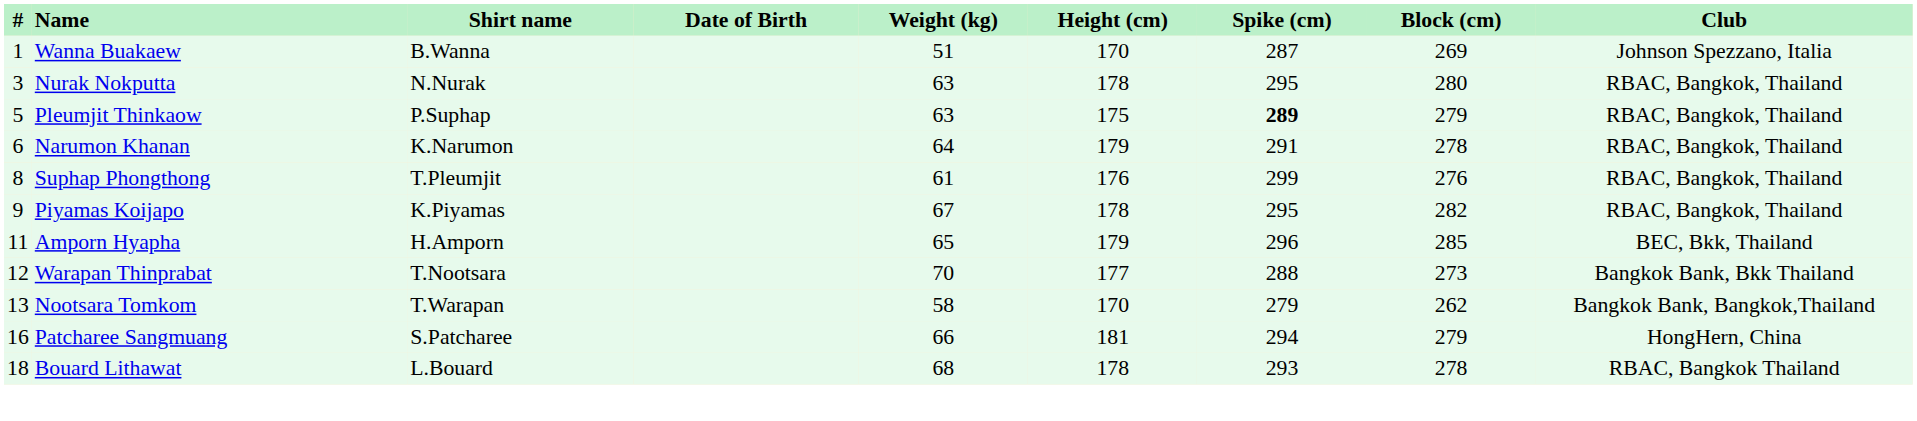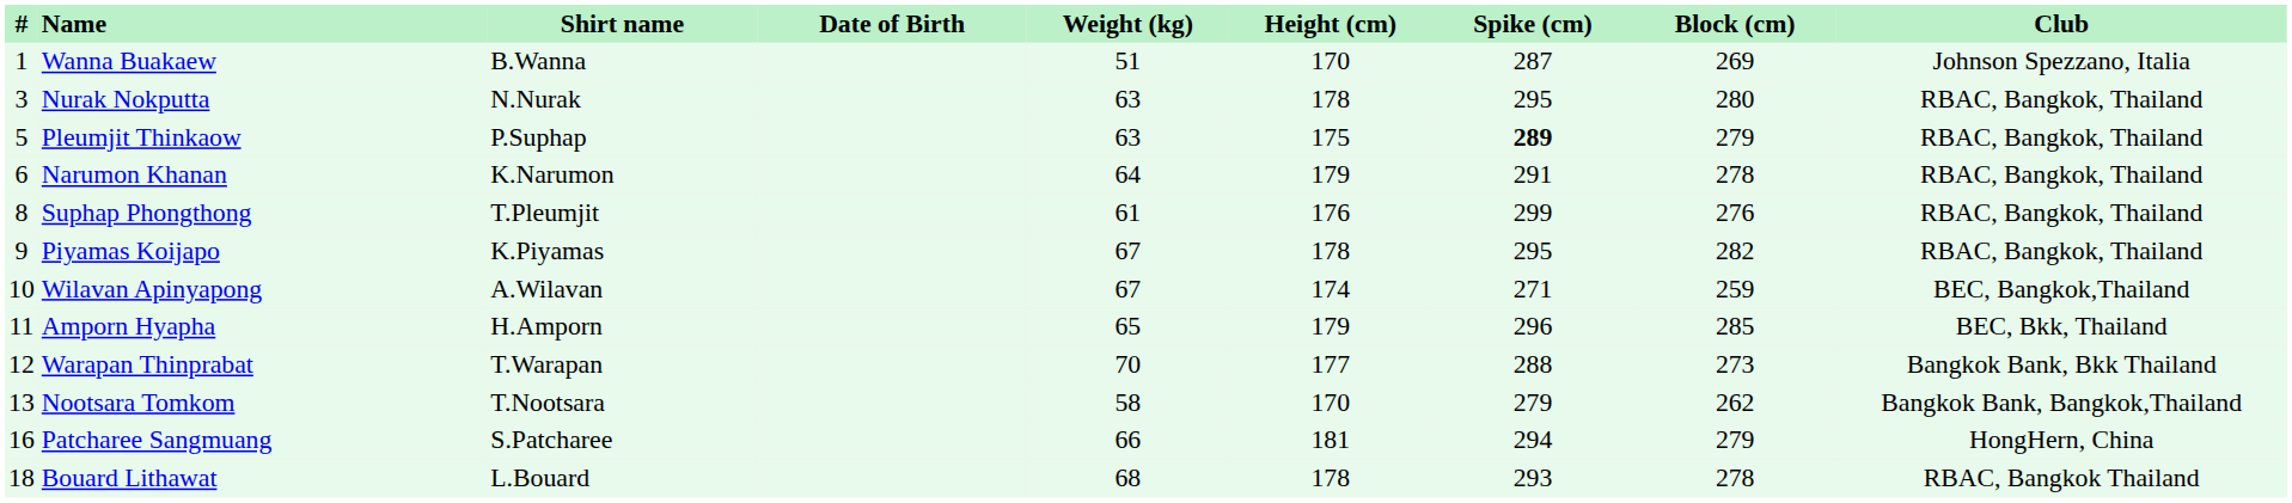 <table border=0 cellpadding=2 cellspacing=0  |- bgcolor=#FFECCE style="text-align:center; font-size:90%; width:100%">
 <tr bgcolor=#BBF0C9>
 <th>#</th>
 <th align=left width=20%>Name</th>
 <th width=12%>Shirt name</th>
 <th width=12%>Date of Birth</th>
 <th width=9%>Weight (kg)</th>
 <th width=9%>Height (cm)</th>
 <th width=9%>Spike (cm)</th>
 <th width=9%>Block (cm)</th>
 <th width=20%>Club</th>
 </tr>
 <tr bgcolor=#E7FAEC>
 <td>1</td>
 <td align=left><a href='#'>Wanna Buakaew</a></td>
 <td align=left>B.Wanna</td>
 <td align=right></td>
 <td>51</td>
 <td>170</td>
 <td>287</td>
 <td>269</td>
 <td>Johnson Spezzano, Italia</td>
 </tr>
 <tr bgcolor=#E7FAEC>
 <td>3</td>
 <td align=left><a href='#'>Nurak Nokputta</a></td>
 <td align=left>N.Nurak</td>
 <td align=right></td>
 <td>63</td>
 <td>178</td>
 <td>295</td>
 <td>280</td>
 <td>RBAC, Bangkok, Thailand</td>
 </tr>
 <tr bgcolor=#E7FAEC>
 <td>5</td>
 <td align=left><a href='#'>Pleumjit Thinkaow</a></td>
 <td align=left>P.Suphap</td>
 <td align=right></td>
 <td>63</td>
 <td>175</td>
 <td><strong>289</strong></td>
 <td>279</td>
 <td>RBAC, Bangkok, Thailand</td>
 </tr>
 <tr bgcolor=#E7FAEC>
 <td>6</td>
 <td align=left><a href='#'>Narumon Khanan</a></td>
 <td align=left>K.Narumon</td>
 <td align=right></td>
 <td>64</td>
 <td>179</td>
 <td>291</td>
 <td>278</td>
 <td>RBAC, Bangkok, Thailand</td>
 </tr>
 <tr bgcolor=#E7FAEC>
 <td>8</td>
 <td align=left><a href='#'>Suphap Phongthong</a></td>
 <td align=left>T.Pleumjit</td>
 <td align=right></td>
 <td>61</td>
 <td>176</td>
 <td>299</td>
 <td>276</td>
 <td>RBAC, Bangkok, Thailand</td>
 </tr>
 <tr bgcolor=#E7FAEC>
 <td>9</td>
 <td align=left><a href='#'>Piyamas Koijapo</a></td>
 <td align=left>K.Piyamas</td>
 <td align=right></td>
 <td>67</td>
 <td>178</td>
 <td>295</td>
 <td>282</td>
 <td>RBAC, Bangkok, Thailand</td>
 </tr>
 <tr bgcolor=#E7FAEC>
+<td>10</td>
+<td align=left><a href='#'>Wilavan Apinyapong</a></td>
+<td align=left>A.Wilavan</td>
+<td align=right></td>
+<td>67</td>
+<td>174</td>
+<td>271</td>
+<td>259</td>
+<td>BEC, Bangkok,Thailand</td>
+</tr>
+<tr bgcolor=#E7FAEC>
 <td>11</td>
 <td align=left><a href='#'>Amporn Hyapha</a></td>
 <td align=left>H.Amporn</td>
 <td align=right></td>
 <td>65</td>
 <td>179</td>
 <td>296</td>
 <td>285</td>
 <td>BEC, Bkk, Thailand</td>
 </tr>
 <tr bgcolor=#E7FAEC>
 <td>12</td>
 <td align=left><a href='#'>Warapan Thinprabat</a></td>
-<td align=left>T.Nootsara</td>
+<td align=left>T.Warapan</td>
 <td align=right></td>
 <td>70</td>
 <td>177</td>
 <td>288</td>
 <td>273</td>
 <td>Bangkok Bank, Bkk Thailand</td>
 </tr>
 <tr bgcolor=#E7FAEC>
 <td>13</td>
 <td align=left><a href='#'>Nootsara Tomkom</a></td>
-<td align=left>T.Warapan</td>
+<td align=left>T.Nootsara</td>
 <td align=right></td>
 <td>58</td>
 <td>170</td>
 <td>279</td>
 <td>262</td>
 <td>Bangkok Bank, Bangkok,Thailand</td>
 </tr>
 <tr bgcolor=#E7FAEC>
 <td>16</td>
 <td align=left><a href='#'>Patcharee Sangmuang</a></td>
 <td align=left>S.Patcharee</td>
 <td align=right></td>
 <td>66</td>
 <td>181</td>
 <td>294</td>
 <td>279</td>
 <td>HongHern, China</td>
 </tr>
 <tr bgcolor=#E7FAEC>
 <td>18</td>
 <td align=left><a href='#'>Bouard Lithawat</a></td>
 <td align=left>L.Bouard</td>
 <td align=right></td>
 <td>68</td>
 <td>178</td>
 <td>293</td>
 <td>278</td>
 <td>RBAC, Bangkok Thailand</td>
 </tr>
 </table>
